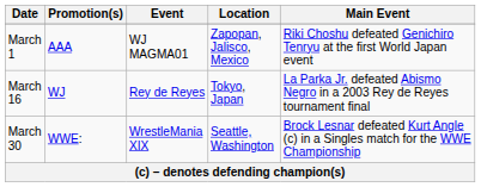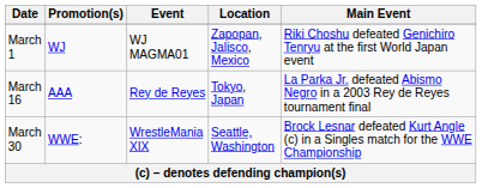 <table class="wikitable" style="width:100%;">
 <tr>
 <th width="5%">Date</th>
 <th width="5%">Promotion(s)</th>
 <th style="width:15%;">Event</th>
 <th style="width:15%;">Location</th>
 <th style="width:40%;">Main Event</th>
 </tr>
 <tr style="width:20%;" |Notes>
 </tr>
 <tr>
 <td>March 1</td>
-<td><a href='#'>AAA</a></td>
+<td><a href='#'>WJ</a></td>
 <td>WJ MAGMA01</td>
 <td><a href='#'>Zapopan</a>, <a href='#'>Jalisco</a>, <a href='#'>Mexico</a></td>
 <td><a href='#'>Riki Choshu</a> defeated <a href='#'>Genichiro Tenryu</a> at the first World Japan event</td>
 </tr>
 <tr>
 <td>March 16</td>
-<td><a href='#'>WJ</a></td>
+<td><a href='#'>AAA</a></td>
 <td><a href='#'>Rey de Reyes</a></td>
 <td><a href='#'>Tokyo</a>, <a href='#'>Japan</a></td>
 <td><a href='#'>La Parka Jr.</a> defeated <a href='#'>Abismo Negro</a> in a 2003 Rey de Reyes tournament final</td>
 </tr>
 <tr>
 <td>March 30</td>
 <td><a href='#'>WWE</a>:<br></td>
 <td><a href='#'>WrestleMania XIX</a></td>
 <td><a href='#'>Seattle, Washington</a></td>
 <td><a href='#'>Brock Lesnar</a> defeated <a href='#'>Kurt Angle</a> (c) in a Singles match for the <a href='#'>WWE Championship</a></td>
 </tr>
 <tr>
 <th colspan="6">(c) – denotes defending champion(s)</th>
 </tr>
 </table>
